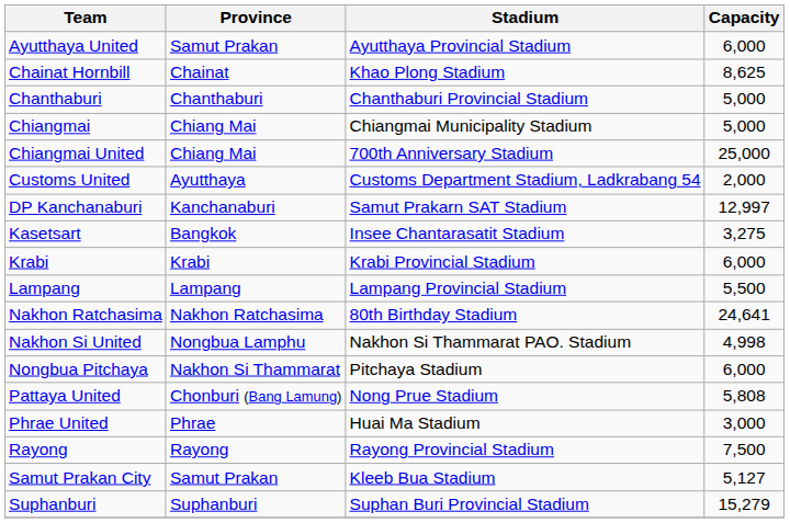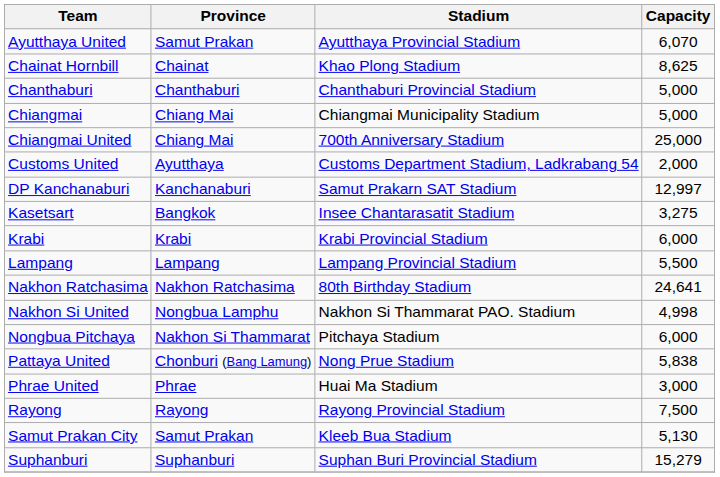 <table class="wikitable sortable">
 <tr>
 <th>Team</th>
 <th>Province</th>
 <th>Stadium</th>
 <th>Capacity</th>
 </tr>
 <tr>
 <td><a href='#'>Ayutthaya United</a></td>
 <td><a href='#'>Samut Prakan</a></td>
 <td><a href='#'>Ayutthaya Provincial Stadium</a></td>
-<td align="center">6,000</td>
+<td align="center">6,070</td>
 </tr>
 <tr>
 <td><a href='#'>Chainat Hornbill</a></td>
 <td><a href='#'>Chainat</a></td>
 <td><a href='#'>Khao Plong Stadium</a></td>
 <td align="center">8,625</td>
 </tr>
 <tr>
 <td><a href='#'>Chanthaburi</a></td>
 <td><a href='#'>Chanthaburi</a></td>
 <td><a href='#'>Chanthaburi Provincial Stadium</a></td>
 <td align="center">5,000</td>
 </tr>
 <tr>
 <td><a href='#'>Chiangmai</a></td>
 <td><a href='#'>Chiang Mai</a></td>
 <td>Chiangmai Municipality Stadium</td>
 <td align="center">5,000</td>
 </tr>
 <tr>
 <td><a href='#'>Chiangmai United</a></td>
 <td><a href='#'>Chiang Mai</a></td>
 <td><a href='#'>700th Anniversary Stadium</a></td>
 <td align="center">25,000</td>
 </tr>
 <tr>
 <td><a href='#'>Customs United</a></td>
 <td><a href='#'>Ayutthaya</a></td>
 <td><a href='#'>Customs Department Stadium, Ladkrabang 54</a></td>
 <td align="center">2,000</td>
 </tr>
 <tr>
 <td><a href='#'>DP Kanchanaburi</a></td>
 <td><a href='#'>Kanchanaburi</a></td>
 <td><a href='#'>Samut Prakarn SAT Stadium</a></td>
 <td align="center">12,997</td>
 </tr>
 <tr>
 <td><a href='#'>Kasetsart</a></td>
 <td><a href='#'>Bangkok</a></td>
 <td><a href='#'>Insee Chantarasatit Stadium</a></td>
 <td align="center">3,275</td>
 </tr>
 <tr>
 <td><a href='#'>Krabi</a></td>
 <td><a href='#'>Krabi</a></td>
 <td><a href='#'>Krabi Provincial Stadium</a></td>
 <td align="center">6,000</td>
 </tr>
 <tr>
 <td><a href='#'>Lampang</a></td>
 <td><a href='#'>Lampang</a></td>
 <td><a href='#'>Lampang Provincial Stadium</a></td>
 <td align="center">5,500</td>
 </tr>
 <tr>
 <td><a href='#'>Nakhon Ratchasima</a></td>
 <td><a href='#'>Nakhon Ratchasima</a></td>
 <td><a href='#'>80th Birthday Stadium</a></td>
 <td align="center">24,641</td>
 </tr>
 <tr>
 <td><a href='#'>Nakhon Si United</a></td>
 <td><a href='#'>Nongbua Lamphu</a></td>
 <td>Nakhon Si Thammarat PAO. Stadium</td>
 <td align="center">4,998</td>
 </tr>
 <tr>
 <td><a href='#'>Nongbua Pitchaya</a></td>
 <td><a href='#'>Nakhon Si Thammarat</a></td>
 <td>Pitchaya Stadium</td>
 <td align="center">6,000</td>
 </tr>
 <tr>
 <td><a href='#'>Pattaya United</a></td>
 <td><a href='#'>Chonburi</a> <small>(<a href='#'>Bang Lamung</a>)</small></td>
 <td><a href='#'>Nong Prue Stadium</a></td>
-<td align="center">5,808</td>
+<td align="center">5,838</td>
 </tr>
 <tr>
 <td><a href='#'>Phrae United</a></td>
 <td><a href='#'>Phrae</a></td>
 <td>Huai Ma Stadium</td>
 <td align="center">3,000</td>
 </tr>
 <tr>
 <td><a href='#'>Rayong</a></td>
 <td><a href='#'>Rayong</a></td>
 <td><a href='#'>Rayong Provincial Stadium</a></td>
 <td align="center">7,500</td>
 </tr>
 <tr>
 <td><a href='#'>Samut Prakan City</a></td>
 <td><a href='#'>Samut Prakan</a></td>
 <td><a href='#'>Kleeb Bua Stadium</a></td>
-<td align="center">5,127</td>
+<td align="center">5,130</td>
 </tr>
 <tr>
 <td><a href='#'>Suphanburi</a></td>
 <td><a href='#'>Suphanburi</a></td>
 <td><a href='#'>Suphan Buri Provincial Stadium</a></td>
 <td align="center">15,279</td>
 </tr>
 <tr>
 </tr>
 </table>
